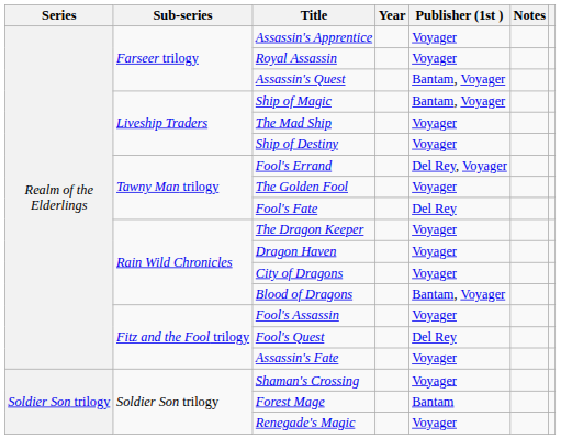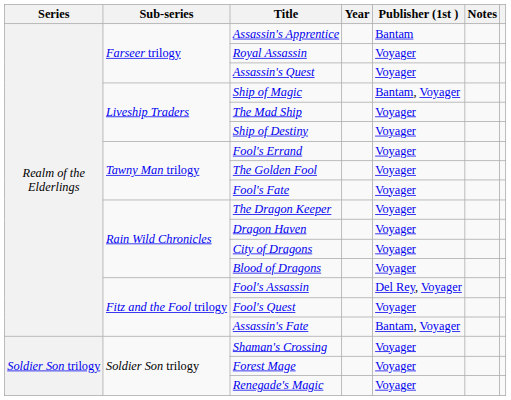 <table class="wikitable sortable">
 <tr>
 <th scope=col>Series</th>
 <th scope=col>Sub-series</th>
 <th scope=col>Title</th>
 <th scope=col>Year</th>
 <th scope=col>Publisher (1st )</th>
 <th scope=col class=unsortable>Notes</th>
 <th scope=col class=unsortable></th>
 </tr>
 <tr>
 <th rowspan="16" scope="row" style="font-weight: normal"><em>Realm of the</em> <br><em>Elderlings</em></th>
 <td scope=row rowspan=3><a href='#'><em>Farseer</em> trilogy</a></td>
 <td><em><a href='#'>Assassin's Apprentice</a></em></td>
 <td align=center></td>
-<td><a href='#'>Voyager</a></td>
+<td><a href='#'>Bantam</a></td>
 <td align=center></td>
 <td align=center></td>
 </tr>
 <tr>
 <td><em><a href='#'>Royal Assassin</a></em></td>
 <td align=center></td>
 <td><a href='#'>Voyager</a></td>
 <td></td>
 <td align=center></td>
 </tr>
 <tr>
 <td><em><a href='#'>Assassin's Quest</a></em></td>
 <td align=center></td>
-<td><a href='#'>Bantam</a>, <a href='#'>Voyager</a></td>
+<td><a href='#'>Voyager</a></td>
 <td></td>
 <td align=center></td>
 </tr>
 <tr>
 <td scope=row rowspan=3><em><a href='#'>Liveship Traders</a></em></td>
 <td><em><a href='#'>Ship of Magic</a></em></td>
 <td align=center></td>
 <td><a href='#'>Bantam</a>, <a href='#'>Voyager</a></td>
 <td></td>
 <td align=center></td>
 </tr>
 <tr>
 <td data-sort-value="Mad Ship, The"><em><a href='#'>The Mad Ship</a></em></td>
 <td align=center></td>
 <td><a href='#'>Voyager</a></td>
 <td align=center></td>
 <td align=center></td>
 </tr>
 <tr>
 <td><em><a href='#'>Ship of Destiny</a></em></td>
 <td align=center></td>
 <td><a href='#'>Voyager</a></td>
 <td></td>
 <td align=center></td>
 </tr>
 <tr>
 <td scope=row rowspan=3><a href='#'><em>Tawny Man</em> trilogy</a></td>
 <td><em><a href='#'>Fool's Errand</a></em></td>
 <td align=center></td>
-<td><a href='#'>Del Rey</a>, <a href='#'>Voyager</a></td>
+<td><a href='#'>Voyager</a></td>
 <td></td>
 <td align=center></td>
 </tr>
 <tr>
 <td data-sort-value="Golden Fool, The"><em><a href='#'>The Golden Fool</a></em></td>
 <td align=center></td>
 <td><a href='#'>Voyager</a></td>
 <td align=center></td>
 <td align=center></td>
 </tr>
 <tr>
 <td><em><a href='#'>Fool's Fate</a></em></td>
 <td align=center></td>
-<td><a href='#'>Del Rey</a></td>
+<td><a href='#'>Voyager</a></td>
 <td></td>
 <td align=center></td>
 </tr>
 <tr>
 <td scope=row rowspan=4><em><a href='#'>Rain Wild Chronicles</a></em></td>
 <td><em><a href='#'>The Dragon Keeper</a></em></td>
 <td align=center></td>
 <td><a href='#'>Voyager</a></td>
 <td align=center></td>
 <td align=center></td>
 </tr>
 <tr>
 <td><em><a href='#'>Dragon Haven</a></em></td>
 <td align=center></td>
 <td><a href='#'>Voyager</a></td>
 <td align=center></td>
 <td align=center></td>
 </tr>
 <tr>
 <td><em><a href='#'>City of Dragons</a></em></td>
 <td align=center></td>
 <td><a href='#'>Voyager</a></td>
 <td align=center></td>
 <td align=center></td>
 </tr>
 <tr>
 <td><em><a href='#'>Blood of Dragons</a></em></td>
 <td align=center></td>
-<td><a href='#'>Bantam</a>, <a href='#'>Voyager</a></td>
+<td><a href='#'>Voyager</a></td>
 <td align=center></td>
 <td align=center></td>
 </tr>
 <tr>
 <td scope=row rowspan=3><a href='#'><em>Fitz and the Fool</em> trilogy</a></td>
 <td><em><a href='#'>Fool's Assassin</a></em></td>
 <td align=center></td>
-<td><a href='#'>Voyager</a></td>
+<td><a href='#'>Del Rey</a>, <a href='#'>Voyager</a></td>
 <td></td>
 <td align=center></td>
 </tr>
 <tr>
 <td><em><a href='#'>Fool's Quest</a></em></td>
 <td align=center></td>
-<td><a href='#'>Del Rey</a></td>
+<td><a href='#'>Voyager</a></td>
 <td></td>
 <td align=center></td>
 </tr>
 <tr>
 <td><em><a href='#'>Assassin's Fate</a></em></td>
 <td align=center></td>
-<td><a href='#'>Voyager</a></td>
+<td><a href='#'>Bantam</a>, <a href='#'>Voyager</a></td>
 <td></td>
 <td align=center></td>
 </tr>
 <tr>
 <th rowspan=3 scope=row style="font-weight: normal"><a href='#'><em>Soldier Son</em> trilogy</a></th>
 <td rowspan=3><em>Soldier Son</em> trilogy</td>
 <td><em><a href='#'>Shaman's Crossing</a></em></td>
 <td align=center></td>
 <td><a href='#'>Voyager</a></td>
 <td></td>
 <td align=center></td>
 </tr>
 <tr>
 <td><em><a href='#'>Forest Mage</a></em></td>
 <td align=center></td>
-<td><a href='#'>Bantam</a></td>
+<td><a href='#'>Voyager</a></td>
 <td></td>
 <td align=center></td>
 </tr>
 <tr>
 <td><em><a href='#'>Renegade's Magic</a></em></td>
 <td align=center></td>
 <td><a href='#'>Voyager</a></td>
 <td></td>
 <td align=center></td>
 </tr>
 </table>
